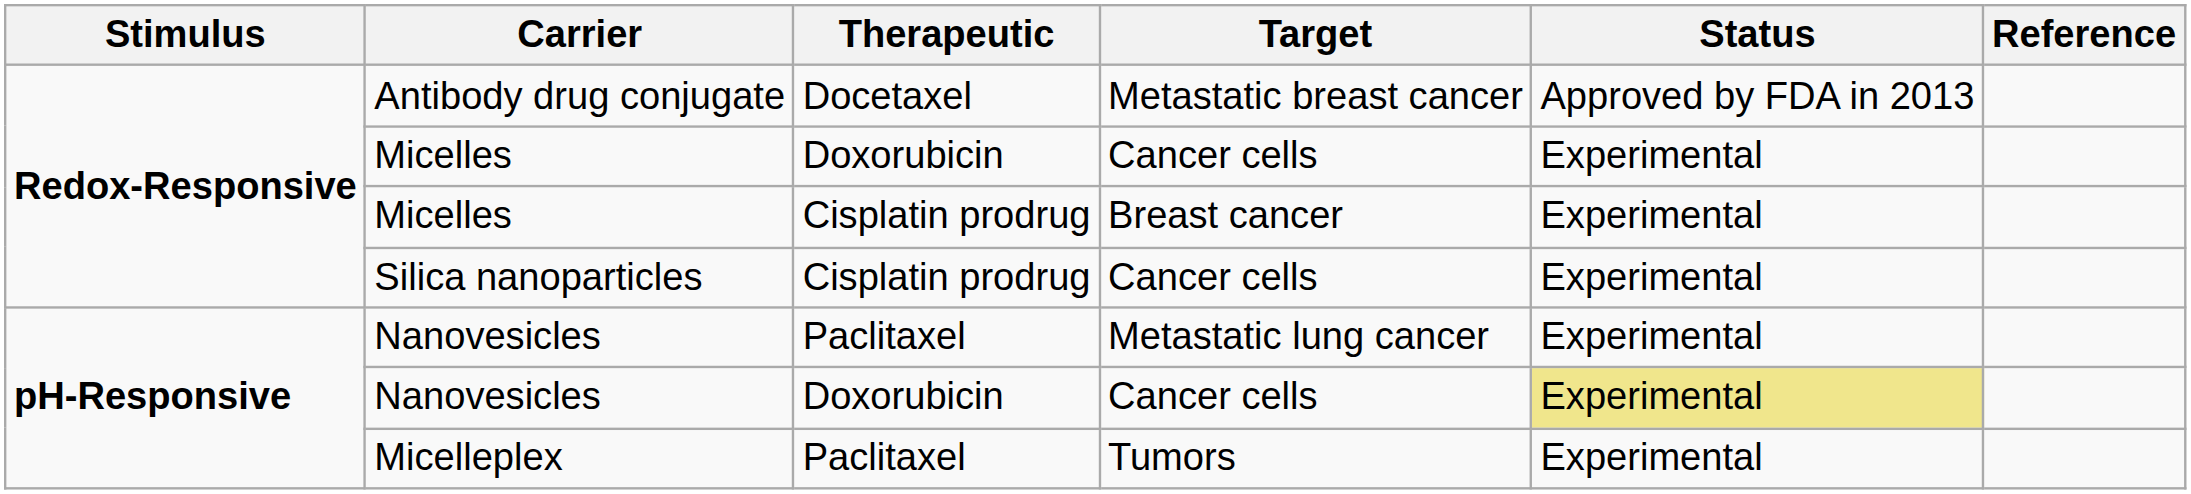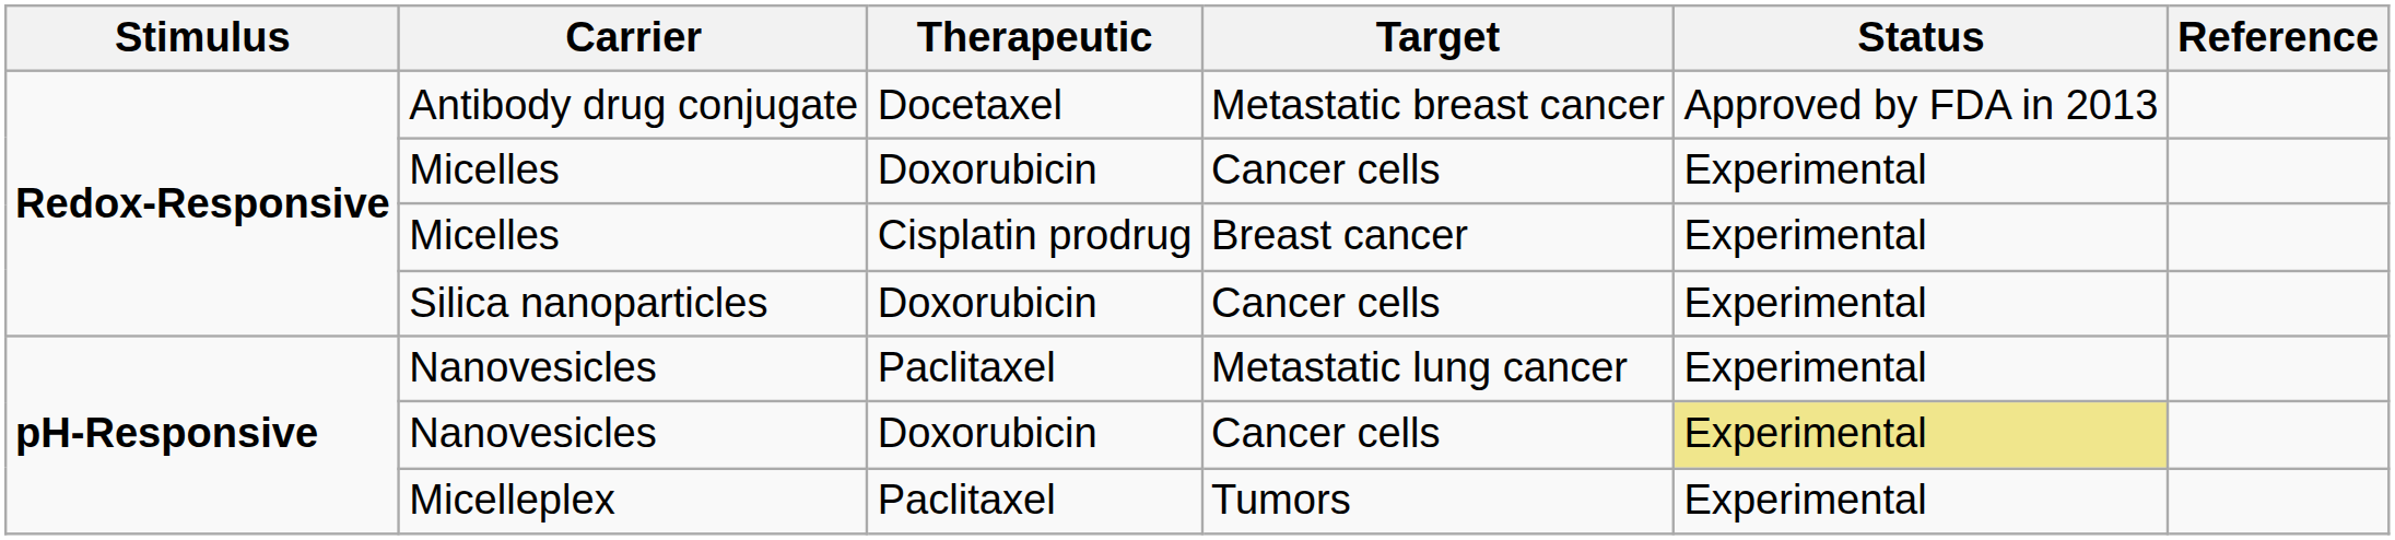 <table class="wikitable">
 <tr>
 <th>Stimulus</th>
 <th>Carrier</th>
 <th>Therapeutic</th>
 <th>Target</th>
 <th>Status</th>
 <th>Reference</th>
 </tr>
 <tr>
 <td rowspan="4"><strong>Redox-Responsive</strong></td>
 <td>Antibody drug conjugate</td>
 <td>Docetaxel</td>
 <td>Metastatic breast cancer</td>
 <td>Approved by FDA in 2013</td>
 <td></td>
 </tr>
 <tr>
 <td>Micelles</td>
 <td>Doxorubicin</td>
 <td>Cancer cells</td>
 <td>Experimental</td>
 <td></td>
 </tr>
 <tr>
 <td>Micelles</td>
 <td>Cisplatin prodrug</td>
 <td>Breast cancer</td>
 <td>Experimental</td>
 <td></td>
 </tr>
 <tr>
 <td>Silica nanoparticles</td>
-<td>Cisplatin prodrug</td>
+<td>Doxorubicin</td>
 <td>Cancer cells</td>
 <td>Experimental</td>
 <td></td>
 </tr>
 <tr>
 <td rowspan="3"><strong>pH-Responsive</strong></td>
 <td>Nanovesicles</td>
 <td>Paclitaxel</td>
 <td>Metastatic lung cancer</td>
 <td>Experimental</td>
 <td></td>
 </tr>
 <tr>
 <td>Nanovesicles</td>
 <td>Doxorubicin</td>
 <td>Cancer cells</td>
 <td style="background: khaki;">Experimental</td>
 <td></td>
 </tr>
 <tr>
 <td>Micelleplex</td>
 <td>Paclitaxel</td>
 <td>Tumors</td>
 <td>Experimental</td>
 <td></td>
 </tr>
 </table>
